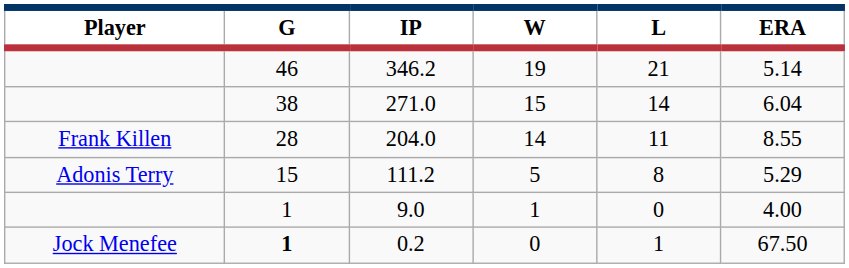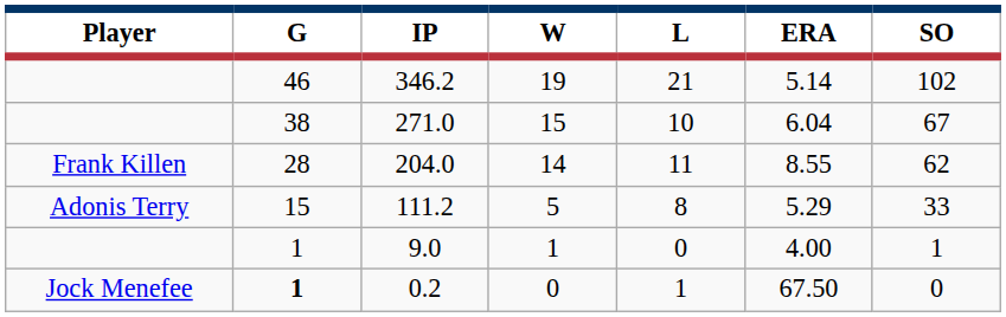 <table class="wikitable sortable">
 <tr>
 <th style="background:#FFFFFF; border-top:#023465 5px solid; border-bottom:#ba313c 5px solid;" width="16%">Player</th>
 <th style="background:#FFFFFF; border-top:#023465 5px solid; border-bottom:#ba313c 5px solid;" width="9%">G</th>
 <th style="background:#FFFFFF; border-top:#023465 5px solid; border-bottom:#ba313c 5px solid;" width="9%">IP</th>
 <th style="background:#FFFFFF; border-top:#023465 5px solid; border-bottom:#ba313c 5px solid;" width="9%">W</th>
 <th style="background:#FFFFFF; border-top:#023465 5px solid; border-bottom:#ba313c 5px solid;" width="9%">L</th>
 <th style="background:#FFFFFF; border-top:#023465 5px solid; border-bottom:#ba313c 5px solid;" width="9%">ERA</th>
+<th style="background:#FFFFFF; border-top:#023465 5px solid; border-bottom:#ba313c 5px solid;" width="9%">SO</th>
 </tr>
 <tr align="center">
 <td></td>
 <td>46</td>
 <td>346.2</td>
 <td>19</td>
 <td>21</td>
 <td>5.14</td>
+<td>102</td>
 </tr>
 <tr align="center">
 <td></td>
 <td>38</td>
 <td>271.0</td>
 <td>15</td>
-<td>14</td>
+<td>10</td>
 <td>6.04</td>
+<td>67</td>
 </tr>
 <tr align="center">
 <td><a href='#'>Frank Killen</a></td>
 <td>28</td>
 <td>204.0</td>
 <td>14</td>
 <td>11</td>
 <td>8.55</td>
+<td>62</td>
 </tr>
 <tr align=center>
 <td><a href='#'>Adonis Terry</a></td>
 <td>15</td>
 <td>111.2</td>
 <td>5</td>
 <td>8</td>
 <td>5.29</td>
+<td>33</td>
 </tr>
 <tr align=center>
 <td></td>
 <td>1</td>
 <td>9.0</td>
 <td>1</td>
 <td>0</td>
 <td>4.00</td>
+<td>1</td>
 </tr>
 <tr align="center">
 <td><a href='#'>Jock Menefee</a></td>
 <td><strong>1</strong></td>
 <td>0.2</td>
 <td>0</td>
 <td>1</td>
 <td>67.50</td>
+<td>0</td>
 </tr>
 </table>
